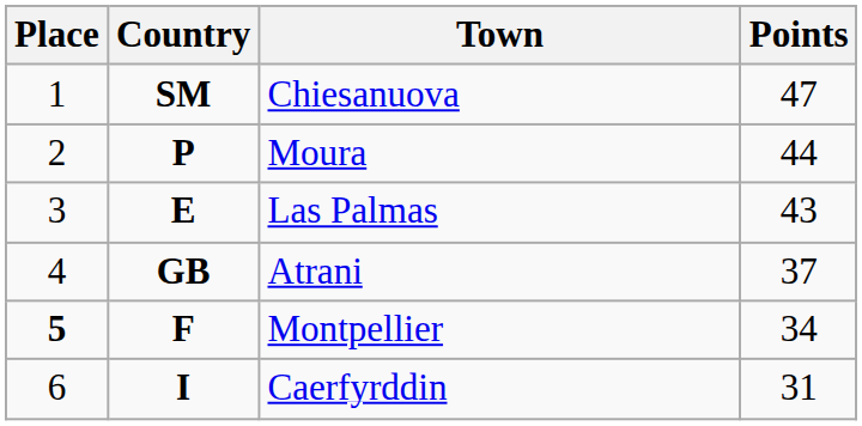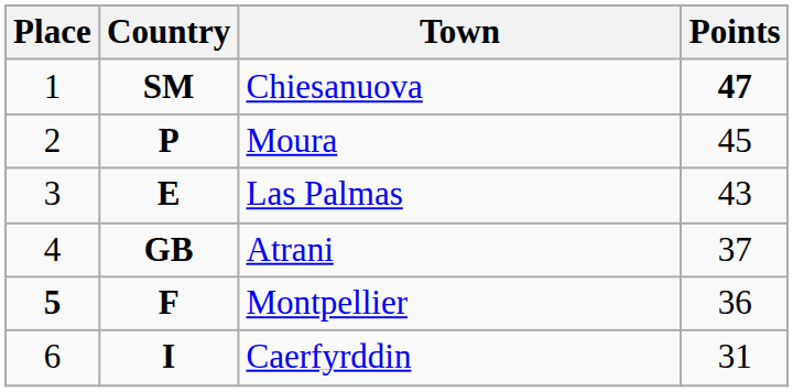 <table class="wikitable" style="text-align;">
 <tr>
 <th width="25">Place</th>
 <th width="25">Country</th>
 <th width="200">Town</th>
 <th width="25">Points</th>
 </tr>
 <tr>
 <td align="center">1</td>
 <td align="center"><strong>SM</strong></td>
 <td align="left"><a href='#'>Chiesanuova</a></td>
-<td align="center">47</td>
+<td align="center"><strong>47</strong></td>
 </tr>
 <tr>
 <td align="center">2</td>
 <td align="center"><strong>P</strong></td>
 <td align="left"><a href='#'>Moura</a></td>
-<td align="center">44</td>
+<td align="center">45</td>
 </tr>
 <tr>
 <td align="center">3</td>
 <td align="center"><strong>E</strong></td>
 <td align="left"><a href='#'>Las Palmas</a></td>
 <td align="center">43</td>
 </tr>
 <tr>
 <td align="center">4</td>
 <td align="center"><strong>GB</strong></td>
 <td align="left"><a href='#'>Atrani</a></td>
 <td align="center">37</td>
 </tr>
 <tr>
 <td align="center"><strong>5</strong></td>
 <td align="center"><strong>F</strong></td>
 <td align="left"><a href='#'>Montpellier</a></td>
-<td align="center">34</td>
+<td align="center">36</td>
 </tr>
 <tr>
 <td align="center">6</td>
 <td align="center"><strong>I</strong></td>
 <td align="left"><a href='#'>Caerfyrddin</a></td>
 <td align="center">31</td>
 </tr>
 </table>
